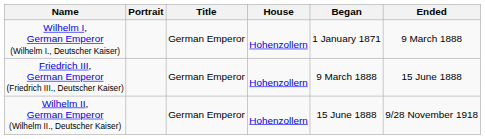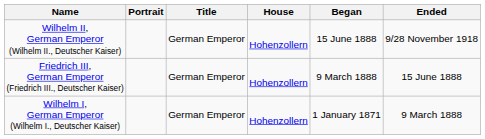 <table class="wikitable" style="text-align:center;">
 <tr>
 <th scope="col">Name</th>
 <th scope="col">Portrait</th>
 <th scope="col">Title</th>
 <th scope="col">House</th>
 <th scope="col">Began</th>
 <th scope="col">Ended</th>
 </tr>
 <tr>
-<td><a href='#'>Wilhelm I</a>,<br><a href='#'>German Emperor</a><br><small>(Wilhelm I., Deutscher Kaiser)</small></td>
+<td><a href='#'>Wilhelm II</a>,<br><a href='#'>German Emperor</a><br><small>(Wilhelm II., Deutscher Kaiser)</small></td>
 <td></td>
 <td>German Emperor</td>
 <td><br><a href='#'>Hohenzollern</a></td>
-<td>1 January 1871</td>
-<td>9 March 1888</td>
+<td>15 June 1888</td>
+<td>9/28 November 1918</td>
 </tr>
 <tr>
 <td><a href='#'>Friedrich III</a>,<br><a href='#'>German Emperor</a><br><small>(Friedrich III., Deutscher Kaiser)</small></td>
 <td></td>
 <td>German Emperor</td>
 <td><br><a href='#'>Hohenzollern</a></td>
 <td>9 March 1888</td>
 <td>15 June 1888</td>
 </tr>
 <tr>
-<td><a href='#'>Wilhelm II</a>,<br><a href='#'>German Emperor</a><br><small>(Wilhelm II., Deutscher Kaiser)</small></td>
+<td><a href='#'>Wilhelm I</a>,<br><a href='#'>German Emperor</a><br><small>(Wilhelm I., Deutscher Kaiser)</small></td>
 <td></td>
 <td>German Emperor</td>
 <td><br><a href='#'>Hohenzollern</a></td>
-<td>15 June 1888</td>
-<td>9/28 November 1918</td>
+<td>1 January 1871</td>
+<td>9 March 1888</td>
 </tr>
 </table>
